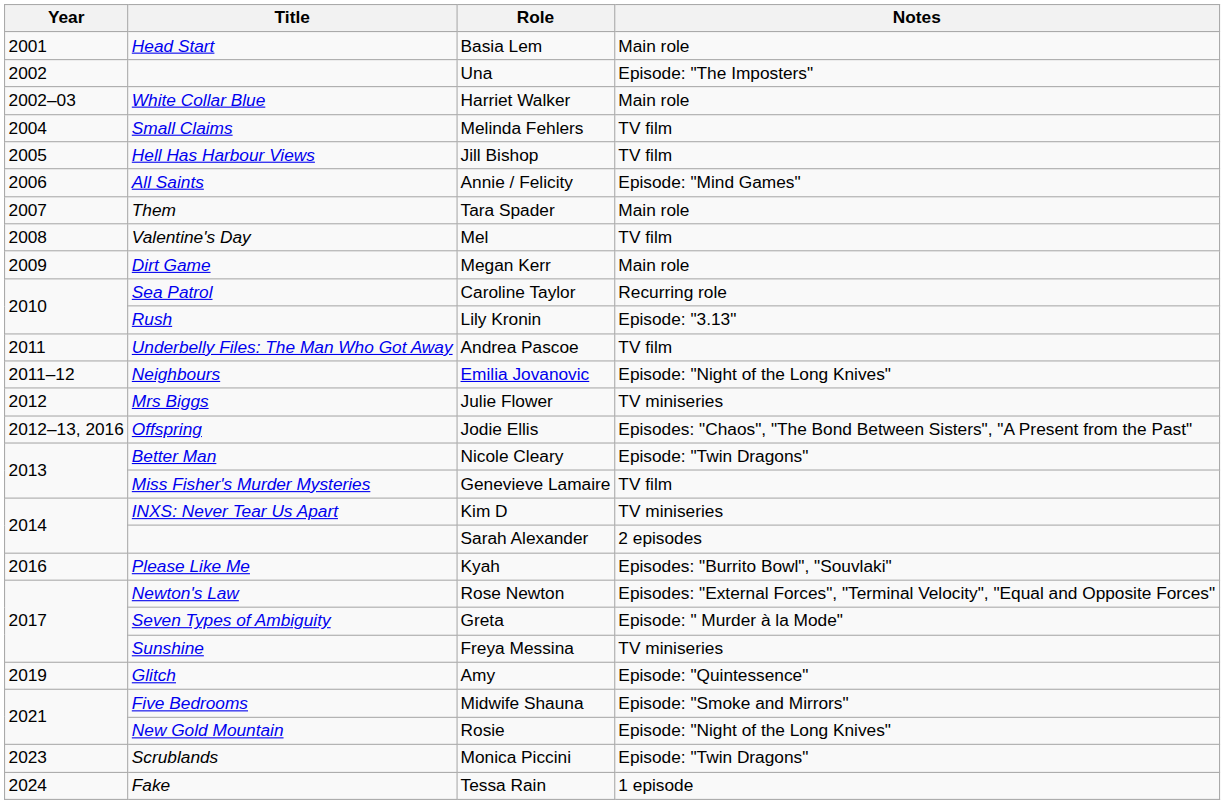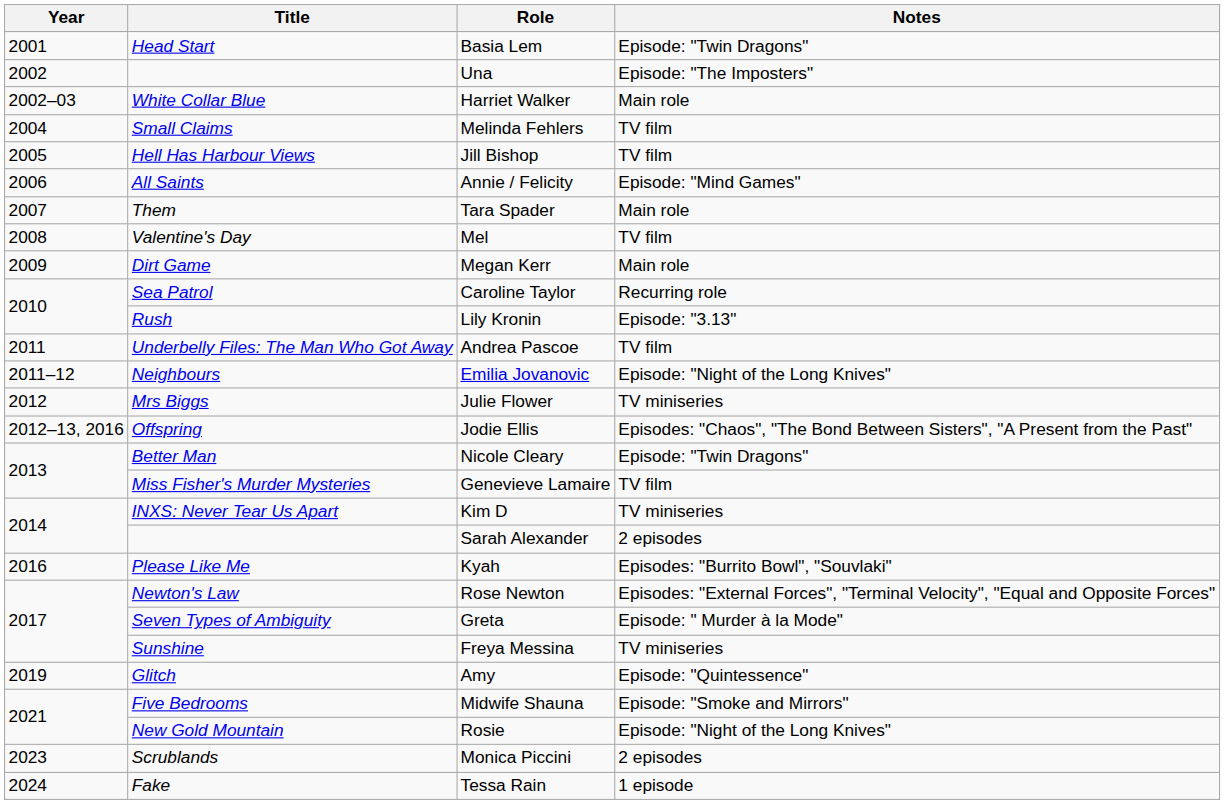 <table class="wikitable sortable">
 <tr>
 <th>Year</th>
 <th>Title</th>
 <th>Role</th>
 <th class="unsortable">Notes</th>
 </tr>
 <tr>
 <td>2001</td>
 <td><em><a href='#'>Head Start</a></em></td>
 <td>Basia Lem</td>
-<td>Main role</td>
+<td>Episode: "Twin Dragons"</td>
 </tr>
 <tr>
 <td>2002</td>
 <td><em></em></td>
 <td>Una</td>
 <td>Episode: "The Imposters"</td>
 </tr>
 <tr>
 <td>2002–03</td>
 <td><em><a href='#'>White Collar Blue</a></em></td>
 <td>Harriet Walker</td>
 <td>Main role</td>
 </tr>
 <tr>
 <td>2004</td>
 <td><em><a href='#'>Small Claims</a></em></td>
 <td>Melinda Fehlers</td>
 <td>TV film</td>
 </tr>
 <tr>
 <td>2005</td>
 <td><em><a href='#'>Hell Has Harbour Views</a></em></td>
 <td>Jill Bishop</td>
 <td>TV film</td>
 </tr>
 <tr>
 <td>2006</td>
 <td><em><a href='#'>All Saints</a></em></td>
 <td>Annie / Felicity</td>
 <td>Episode: "Mind Games"</td>
 </tr>
 <tr>
 <td>2007</td>
 <td><em>Them</em></td>
 <td>Tara Spader</td>
 <td>Main role</td>
 </tr>
 <tr>
 <td>2008</td>
 <td><em>Valentine's Day</em></td>
 <td>Mel</td>
 <td>TV film</td>
 </tr>
 <tr>
 <td>2009</td>
 <td><em><a href='#'>Dirt Game</a></em></td>
 <td>Megan Kerr</td>
 <td>Main role</td>
 </tr>
 <tr>
 <td rowspan="2">2010</td>
 <td><em><a href='#'>Sea Patrol</a></em></td>
 <td>Caroline Taylor</td>
 <td>Recurring role</td>
 </tr>
 <tr>
 <td><em><a href='#'>Rush</a></em></td>
 <td>Lily Kronin</td>
 <td>Episode: "3.13"</td>
 </tr>
 <tr>
 <td>2011</td>
 <td><em><a href='#'>Underbelly Files: The Man Who Got Away</a></em></td>
 <td>Andrea Pascoe</td>
 <td>TV film</td>
 </tr>
 <tr>
 <td>2011–12</td>
 <td><em><a href='#'>Neighbours</a></em></td>
 <td><a href='#'>Emilia Jovanovic</a></td>
 <td>Episode: "Night of the Long Knives"</td>
 </tr>
 <tr>
 <td>2012</td>
 <td><em><a href='#'>Mrs Biggs</a></em></td>
 <td>Julie Flower</td>
 <td>TV miniseries</td>
 </tr>
 <tr>
 <td>2012–13, 2016</td>
 <td><em><a href='#'>Offspring</a></em></td>
 <td>Jodie Ellis</td>
 <td>Episodes: "Chaos", "The Bond Between Sisters", "A Present from the Past"</td>
 </tr>
 <tr>
 <td rowspan="2">2013</td>
 <td><em><a href='#'>Better Man</a></em></td>
 <td>Nicole Cleary</td>
 <td>Episode: "Twin Dragons"</td>
 </tr>
 <tr>
 <td><em><a href='#'>Miss Fisher's Murder Mysteries</a></em></td>
 <td>Genevieve Lamaire</td>
 <td>TV film</td>
 </tr>
 <tr>
 <td rowspan="2">2014</td>
 <td><em><a href='#'>INXS: Never Tear Us Apart</a></em></td>
 <td>Kim D</td>
 <td>TV miniseries</td>
 </tr>
 <tr>
 <td><em></em></td>
 <td>Sarah Alexander</td>
 <td>2 episodes</td>
 </tr>
 <tr>
 <td>2016</td>
 <td><em><a href='#'>Please Like Me</a></em></td>
 <td>Kyah</td>
 <td>Episodes: "Burrito Bowl", "Souvlaki"</td>
 </tr>
 <tr>
 <td rowspan="3">2017</td>
 <td><em><a href='#'>Newton's Law</a></em></td>
 <td>Rose Newton</td>
 <td>Episodes: "External Forces", "Terminal Velocity", "Equal and Opposite Forces"</td>
 </tr>
 <tr>
 <td><em><a href='#'>Seven Types of Ambiguity</a></em></td>
 <td>Greta</td>
 <td>Episode: " Murder à la Mode"</td>
 </tr>
 <tr>
 <td><em><a href='#'>Sunshine</a></em></td>
 <td>Freya Messina</td>
 <td>TV miniseries</td>
 </tr>
 <tr>
 <td>2019</td>
 <td><em><a href='#'>Glitch</a></em></td>
 <td>Amy</td>
 <td>Episode: "Quintessence"</td>
 </tr>
 <tr>
 <td rowspan="2">2021</td>
 <td><em><a href='#'>Five Bedrooms</a></em></td>
 <td>Midwife Shauna</td>
 <td>Episode: "Smoke and Mirrors"</td>
 </tr>
 <tr>
 <td><a href='#'><em>New Gold Mountain</em></a></td>
 <td>Rosie</td>
 <td>Episode: "Night of the Long Knives"</td>
 </tr>
 <tr>
 <td>2023</td>
 <td><em>Scrublands</em></td>
 <td>Monica Piccini</td>
-<td>Episode: "Twin Dragons"</td>
+<td>2 episodes</td>
 </tr>
 <tr>
 <td>2024</td>
 <td><em>Fake</em></td>
 <td>Tessa Rain</td>
 <td>1 episode</td>
 </tr>
 </table>
